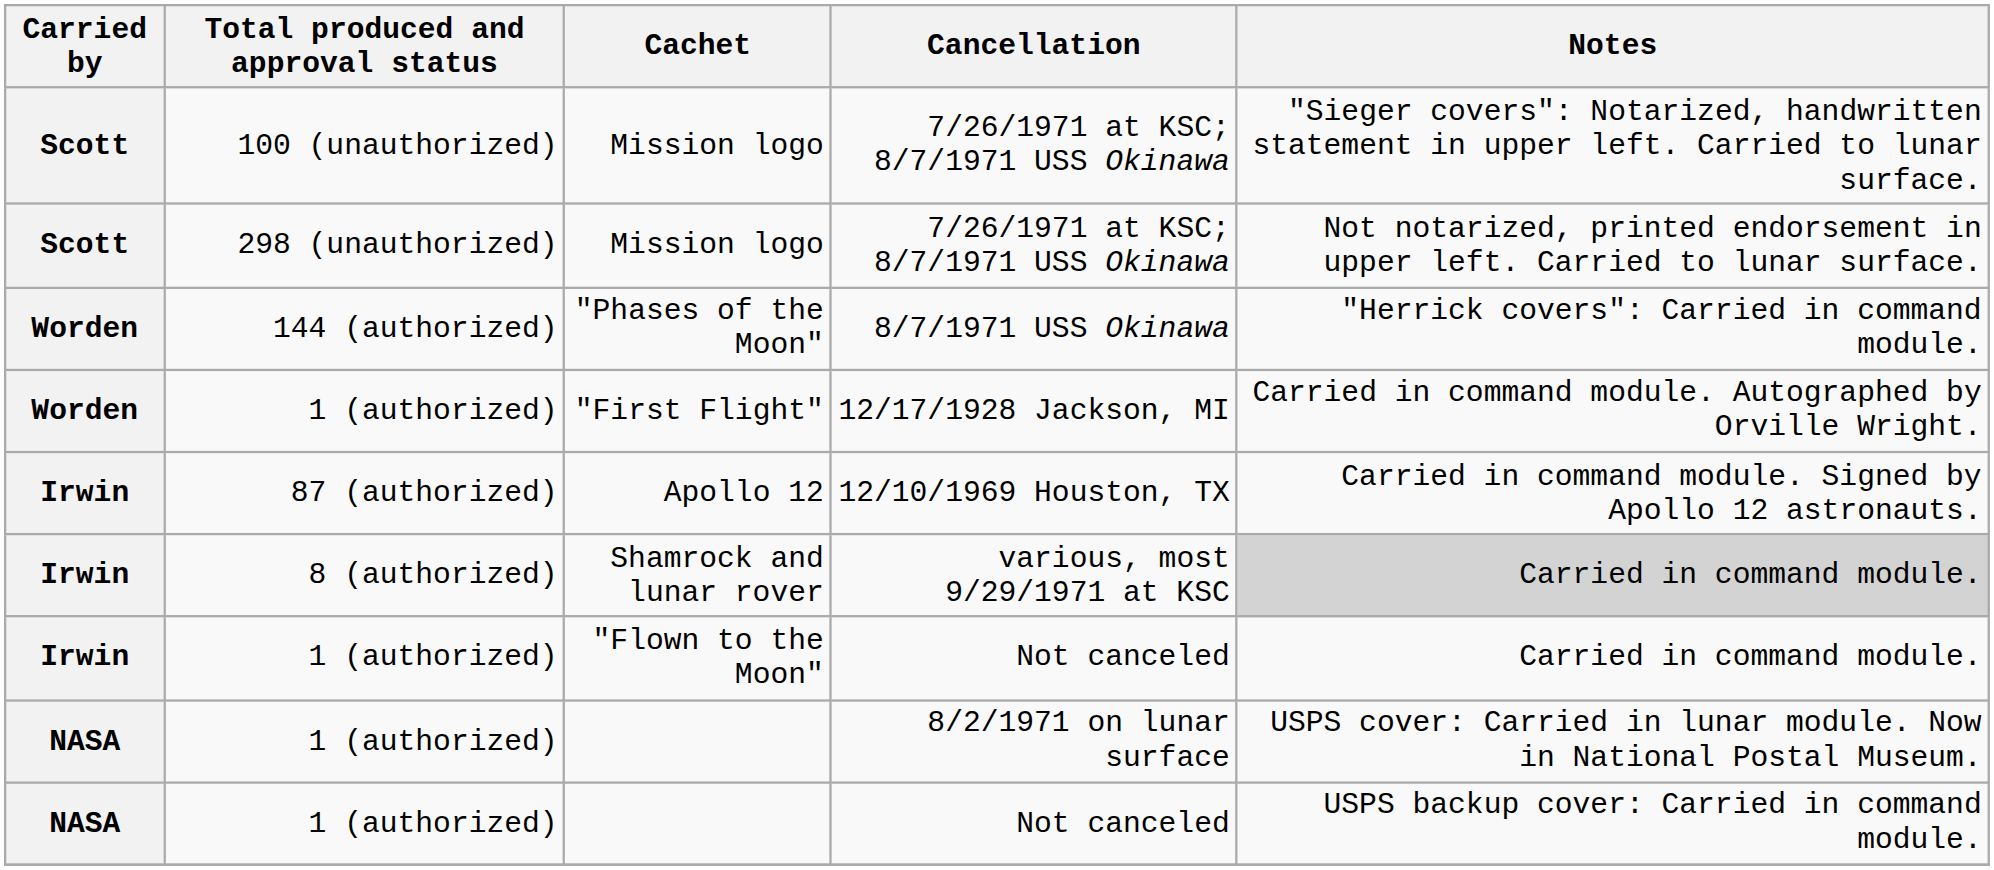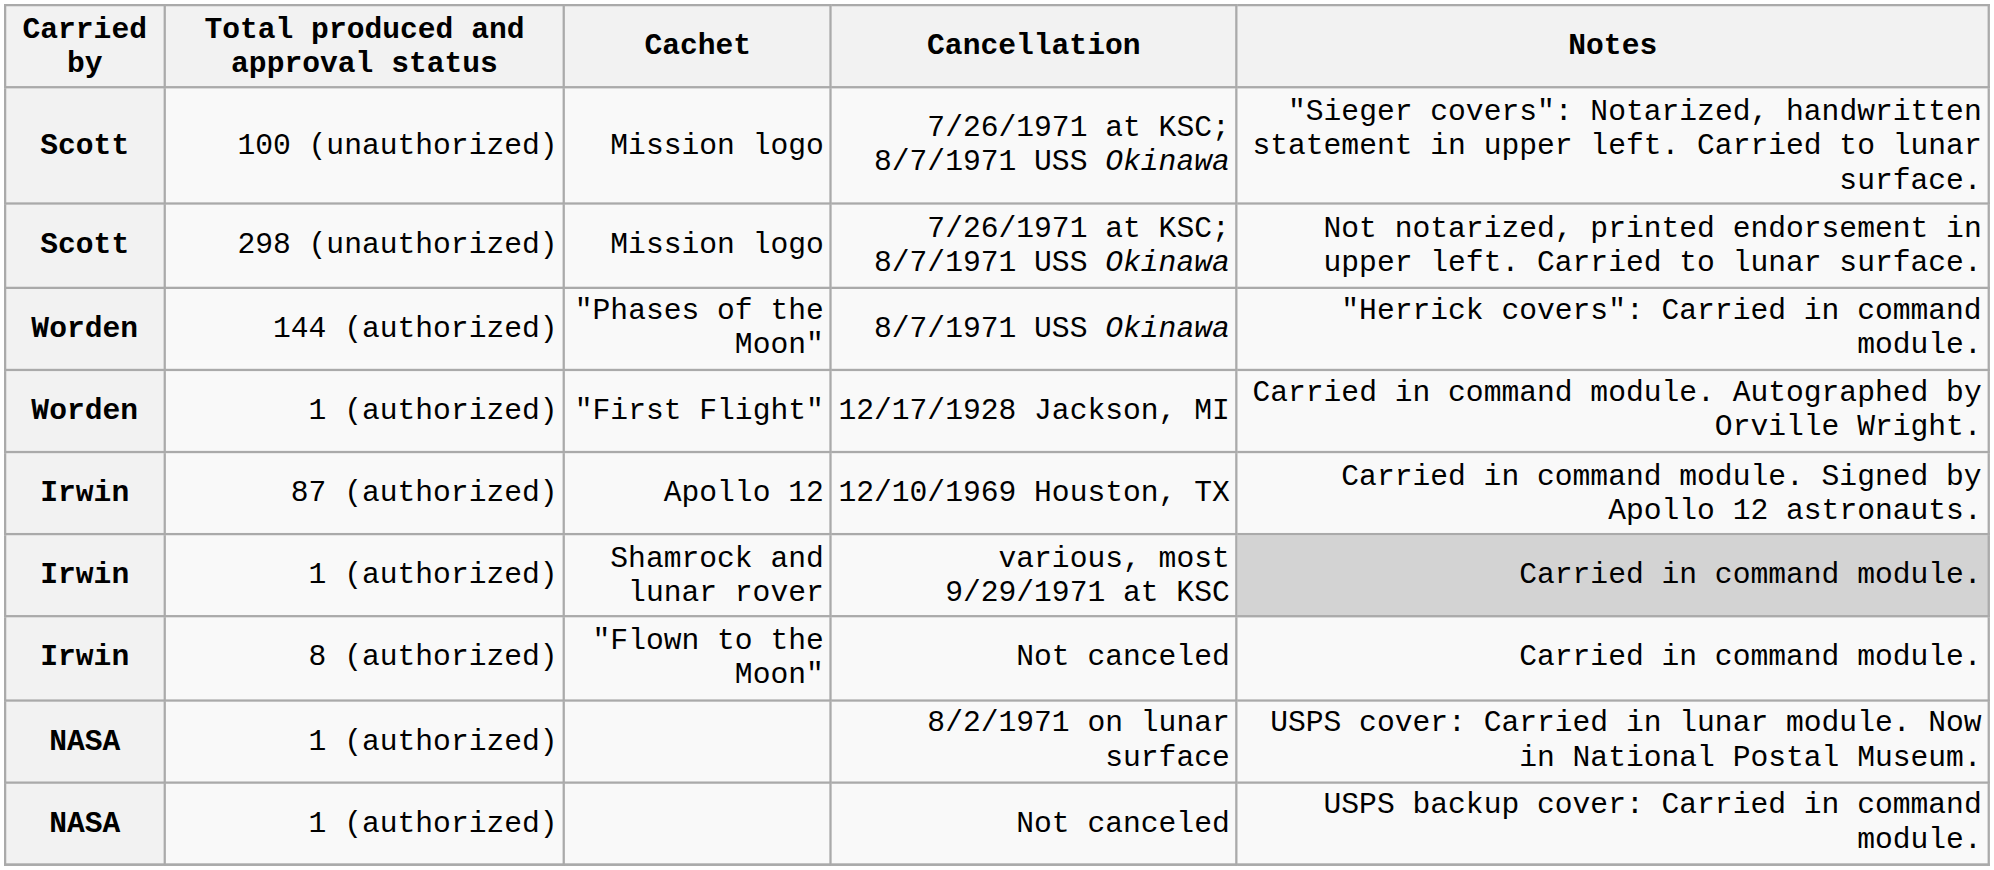 <table class="wikitable plainrowheaders" style="text-align: right;">
 <tr>
 <th scope="col">Carried by</th>
 <th scope="col">Total produced and approval status</th>
 <th scope="col">Cachet</th>
 <th scope="col">Cancellation</th>
 <th scope="col">Notes</th>
 </tr>
 <tr>
 <th scope="row">Scott</th>
 <td>100 (unauthorized)</td>
 <td>Mission logo</td>
 <td>7/26/1971 at KSC; 8/7/1971 USS <em>Okinawa</em></td>
 <td>"Sieger covers": Notarized, handwritten statement in upper left. Carried to lunar surface.</td>
 </tr>
 <tr>
 <th scope="row">Scott</th>
 <td>298 (unauthorized)</td>
 <td>Mission logo</td>
 <td>7/26/1971 at KSC; 8/7/1971 USS <em>Okinawa</em></td>
 <td>Not notarized, printed endorsement in upper left. Carried to lunar surface.</td>
 </tr>
 <tr>
 <th scope="row">Worden</th>
 <td>144 (authorized)</td>
 <td>"Phases of the Moon"</td>
 <td>8/7/1971 USS <em>Okinawa</em></td>
 <td>"Herrick covers": Carried in command module.</td>
 </tr>
 <tr>
 <th scope="row">Worden</th>
 <td>1 (authorized)</td>
 <td>"First Flight"</td>
 <td>12/17/1928 Jackson, MI</td>
 <td>Carried in command module. Autographed by Orville Wright.</td>
 </tr>
 <tr>
 <th scope="row">Irwin</th>
 <td>87 (authorized)</td>
 <td>Apollo 12</td>
 <td>12/10/1969 Houston, TX</td>
 <td>Carried in command module. Signed by Apollo 12 astronauts.</td>
 </tr>
 <tr>
 <th scope="row">Irwin</th>
-<td>8 (authorized)</td>
+<td>1 (authorized)</td>
 <td>Shamrock and lunar rover</td>
 <td>various, most 9/29/1971 at KSC</td>
 <td style="background: lightgrey;">Carried in command module.</td>
 </tr>
 <tr>
 <th scope="row">Irwin</th>
-<td>1 (authorized)</td>
+<td>8 (authorized)</td>
 <td>"Flown to the Moon"</td>
 <td>Not canceled</td>
 <td>Carried in command module.</td>
 </tr>
 <tr>
 <th scope="row">NASA</th>
 <td>1 (authorized)</td>
 <td></td>
 <td>8/2/1971 on lunar surface</td>
 <td>USPS cover: Carried in lunar module. Now in National Postal Museum.</td>
 </tr>
 <tr>
 <th scope="row">NASA</th>
 <td>1 (authorized)</td>
 <td></td>
 <td>Not canceled</td>
 <td>USPS backup cover: Carried in command module.</td>
 </tr>
 <tr>
 </tr>
 </table>
